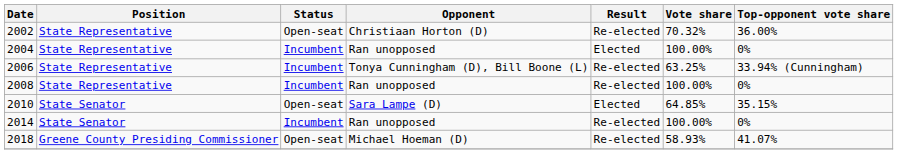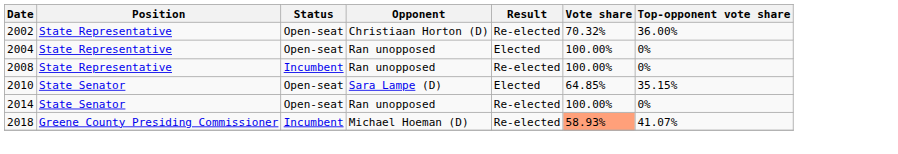 <table class="wikitable">
 <tr>
 <th>Date</th>
 <th>Position</th>
 <th>Status</th>
 <th>Opponent</th>
 <th>Result</th>
 <th>Vote share</th>
 <th>Top-opponent vote share</th>
 </tr>
 <tr>
 <td>2002</td>
 <td><a href='#'>State Representative</a></td>
 <td>Open-seat</td>
 <td>Christiaan Horton (D)</td>
 <td>Re-elected</td>
 <td>70.32%</td>
 <td>36.00%</td>
 </tr>
 <tr>
 <td>2004</td>
 <td><a href='#'>State Representative</a></td>
-<td><a href='#'>Incumbent</a></td>
+<td>Open-seat</td>
 <td>Ran unopposed</td>
 <td>Elected</td>
 <td>100.00%</td>
 <td>0%</td>
-</tr>
-<tr>
-<td>2006</td>
-<td><a href='#'>State Representative</a></td>
-<td><a href='#'>Incumbent</a></td>
-<td>Tonya Cunningham (D), Bill Boone (L)</td>
-<td>Re-elected</td>
-<td>63.25%</td>
-<td>33.94% (Cunningham)</td>
 </tr>
 <tr>
 <td>2008</td>
 <td><a href='#'>State Representative</a></td>
 <td><a href='#'>Incumbent</a></td>
 <td>Ran unopposed</td>
 <td>Re-elected</td>
 <td>100.00%</td>
 <td>0%</td>
 </tr>
 <tr>
 <td>2010</td>
 <td><a href='#'>State Senator</a></td>
 <td>Open-seat</td>
 <td><a href='#'>Sara Lampe</a> (D)</td>
 <td>Elected</td>
 <td>64.85%</td>
 <td>35.15%</td>
 </tr>
 <tr>
 <td>2014</td>
 <td><a href='#'>State Senator</a></td>
-<td><a href='#'>Incumbent</a></td>
+<td>Open-seat</td>
 <td>Ran unopposed</td>
 <td>Re-elected</td>
 <td>100.00%</td>
 <td>0%</td>
 </tr>
 <tr>
 <td>2018</td>
 <td><a href='#'>Greene County Presiding Commissioner</a></td>
-<td>Open-seat</td>
+<td><a href='#'>Incumbent</a></td>
 <td>Michael Hoeman (D)</td>
 <td>Re-elected</td>
-<td>58.93%</td>
+<td style="background: lightsalmon;">58.93%</td>
 <td>41.07%</td>
 </tr>
 <tr>
 </tr>
 </table>
